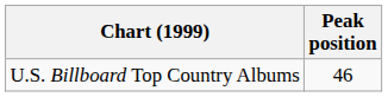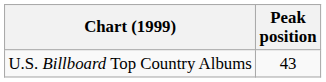 <table class="wikitable">
 <tr>
 <th>Chart (1999)</th>
 <th>Peak<br>position</th>
 </tr>
 <tr>
 <td>U.S. <em>Billboard</em> Top Country Albums</td>
-<td align="center">46</td>
+<td align="center">43</td>
 </tr>
 </table>
